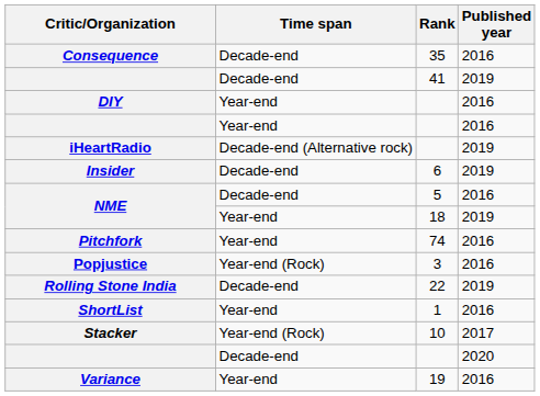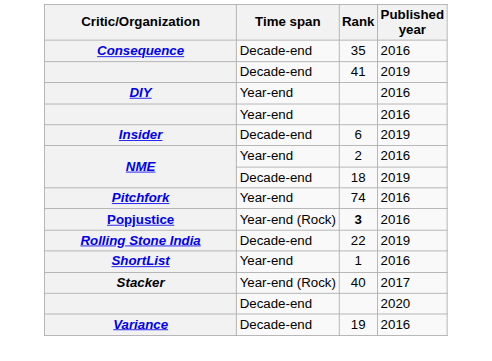 <table class="wikitable sortable plainrowheaders" style="margin-left: auto; margin-right: auto; border: none;">
 <tr>
 <th scope="col" style="width:14em;">Critic/Organization</th>
 <th scope="col">Time span</th>
 <th scope="col">Rank</th>
 <th scope="col">Published<br>year</th>
 </tr>
 <tr>
 <th scope="row"><em><a href='#'>Consequence</a></em></th>
 <td>Decade-end</td>
 <td style="text-align:center;">35</td>
 <td>2016</td>
 </tr>
 <tr>
 <th scope="row"></th>
 <td>Decade-end</td>
 <td style="text-align:center;">41</td>
 <td>2019</td>
 </tr>
 <tr>
 <th scope="row"><em><a href='#'>DIY</a></em></th>
 <td>Year-end</td>
 <td style="text-align:center;"></td>
 <td>2016</td>
 </tr>
 <tr>
 <th scope="row"></th>
 <td>Year-end</td>
 <td style="text-align:center;"></td>
 <td>2016</td>
 </tr>
 <tr>
-<th scope="row"><a href='#'>iHeartRadio</a></th>
-<td>Decade-end (Alternative rock)</td>
-<td style="text-align:center;"></td>
-<td>2019</td>
-</tr>
-<tr>
 <th scope="row"><em><a href='#'>Insider</a></em></th>
 <td>Decade-end</td>
 <td style="text-align:center;">6</td>
 <td>2019</td>
 </tr>
 <tr>
 <th scope="row" rowspan="2"><em><a href='#'>NME</a></em></th>
-<td>Decade-end</td>
-<td style="text-align:center;">5</td>
+<td>Year-end</td>
+<td style="text-align:center;">2</td>
 <td>2016</td>
 </tr>
 <tr>
-<td>Year-end</td>
+<td>Decade-end</td>
 <td style="text-align:center;">18</td>
 <td>2019</td>
 </tr>
 <tr>
 <th scope="row"><em><a href='#'>Pitchfork</a></em></th>
 <td>Year-end</td>
 <td style="text-align:center;">74</td>
 <td>2016</td>
 </tr>
 <tr>
 <th scope="row"><a href='#'>Popjustice</a></th>
 <td>Year-end (Rock)</td>
-<td style="text-align:center;">3</td>
+<td style="text-align:center;"><strong>3</strong></td>
 <td>2016</td>
 </tr>
 <tr>
 <th scope="row"><em><a href='#'>Rolling Stone India</a></em></th>
 <td>Decade-end</td>
 <td style="text-align:center;">22</td>
 <td>2019</td>
 </tr>
 <tr>
 <th scope="row"><em><a href='#'>ShortList</a></em></th>
 <td>Year-end</td>
 <td style="text-align:center;">1</td>
 <td>2016</td>
 </tr>
 <tr>
 <th scope="row"><em>Stacker</em></th>
 <td>Year-end (Rock)</td>
-<td style="text-align:center;">10</td>
+<td style="text-align:center;">40</td>
 <td>2017</td>
 </tr>
 <tr>
 <th scope="row"></th>
 <td>Decade-end</td>
 <td style="text-align:center;"></td>
 <td>2020</td>
 </tr>
 <tr>
 <th scope="row"><em><a href='#'>Variance</a></em></th>
-<td>Year-end</td>
+<td>Decade-end</td>
 <td style="text-align:center;">19</td>
 <td>2016</td>
 </tr>
 <tr>
 </tr>
 </table>
